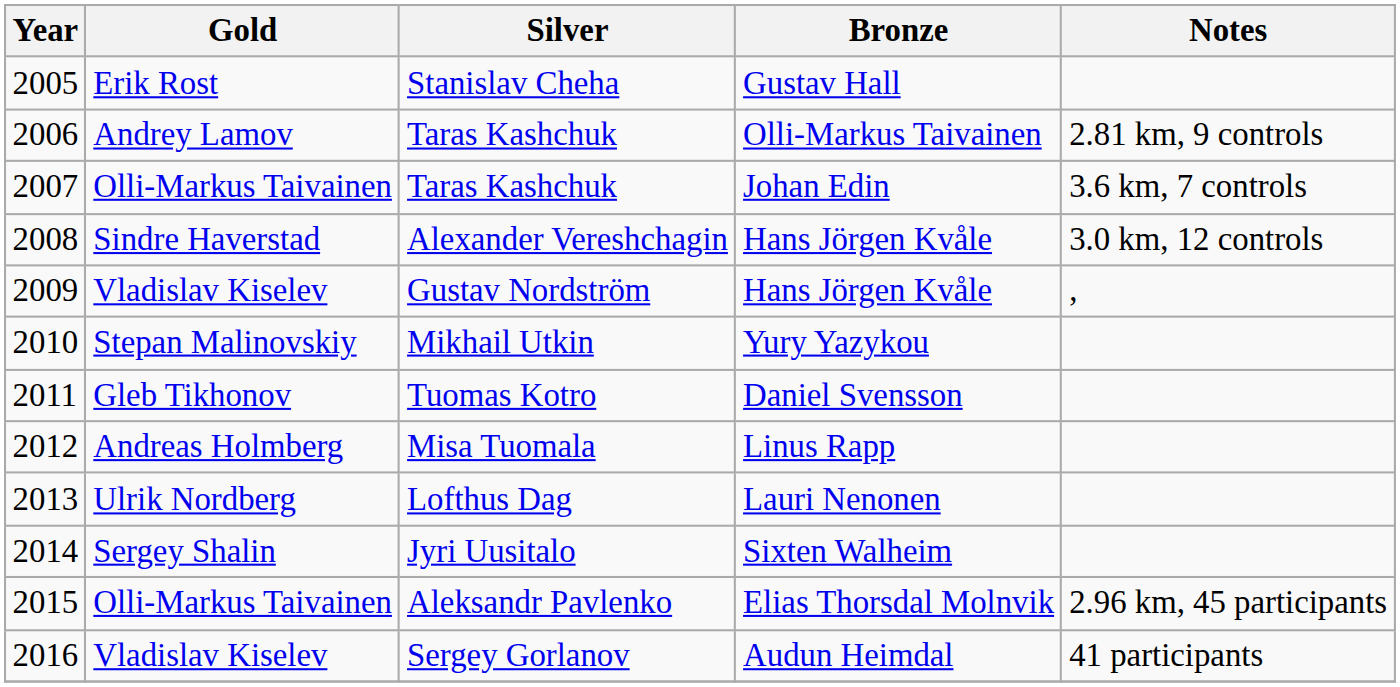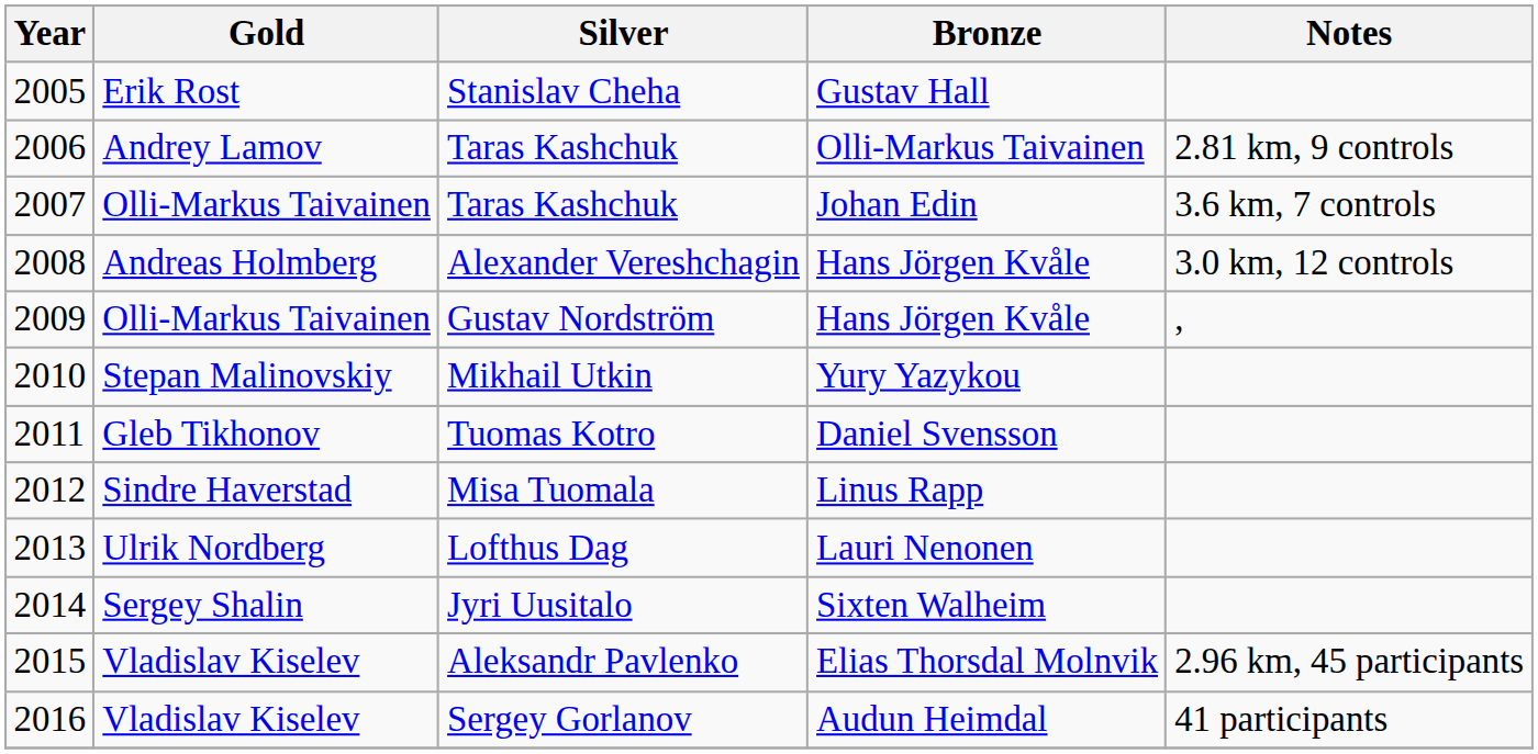 <table class="wikitable">
 <tr>
 <th>Year</th>
 <th>Gold</th>
 <th>Silver</th>
 <th>Bronze</th>
 <th>Notes</th>
 </tr>
 <tr>
 <td>2005</td>
 <td> <a href='#'>Erik Rost</a></td>
 <td> <a href='#'>Stanislav Cheha</a></td>
 <td> <a href='#'>Gustav Hall</a></td>
 <td></td>
 </tr>
 <tr>
 <td>2006</td>
 <td> <a href='#'>Andrey Lamov</a></td>
 <td> <a href='#'>Taras Kashchuk</a></td>
 <td> <a href='#'>Olli-Markus Taivainen</a></td>
 <td>2.81 km, 9 controls</td>
 </tr>
 <tr>
 <td>2007</td>
 <td> <a href='#'>Olli-Markus Taivainen</a></td>
 <td> <a href='#'>Taras Kashchuk</a></td>
 <td> <a href='#'>Johan Edin</a></td>
 <td>3.6 km, 7 controls</td>
 </tr>
 <tr>
 <td>2008</td>
-<td> <a href='#'>Sindre Haverstad</a></td>
+<td> <a href='#'>Andreas Holmberg</a></td>
 <td> <a href='#'>Alexander Vereshchagin</a></td>
 <td> <a href='#'>Hans Jörgen Kvåle</a></td>
 <td>3.0 km, 12 controls</td>
 </tr>
 <tr>
 <td>2009</td>
-<td> <a href='#'>Vladislav Kiselev</a></td>
+<td> <a href='#'>Olli-Markus Taivainen</a></td>
 <td> <a href='#'>Gustav Nordström</a></td>
 <td>  <a href='#'>Hans Jörgen Kvåle</a></td>
 <td>, </td>
 </tr>
 <tr>
 <td>2010</td>
 <td> <a href='#'>Stepan Malinovskiy</a></td>
 <td> <a href='#'>Mikhail Utkin</a></td>
 <td> <a href='#'>Yury Yazykou</a></td>
 <td></td>
 </tr>
 <tr>
 <td>2011</td>
 <td> <a href='#'>Gleb Tikhonov</a></td>
 <td> <a href='#'>Tuomas Kotro</a></td>
 <td> <a href='#'>Daniel Svensson</a></td>
 <td></td>
 </tr>
 <tr>
 <td>2012</td>
-<td> <a href='#'>Andreas Holmberg</a></td>
+<td> <a href='#'>Sindre Haverstad</a></td>
 <td> <a href='#'>Misa Tuomala</a></td>
 <td> <a href='#'>Linus Rapp</a></td>
 <td></td>
 </tr>
 <tr>
 <td>2013</td>
 <td> <a href='#'>Ulrik Nordberg</a></td>
 <td> <a href='#'>Lofthus Dag</a></td>
 <td> <a href='#'>Lauri Nenonen</a></td>
 <td></td>
 </tr>
 <tr>
 <td>2014</td>
 <td> <a href='#'>Sergey Shalin</a></td>
 <td> <a href='#'>Jyri Uusitalo</a></td>
 <td> <a href='#'>Sixten Walheim</a></td>
 <td></td>
 </tr>
 <tr>
 <td>2015</td>
-<td> <a href='#'>Olli-Markus Taivainen</a></td>
+<td> <a href='#'>Vladislav Kiselev</a></td>
 <td> <a href='#'>Aleksandr Pavlenko</a></td>
 <td> <a href='#'>Elias Thorsdal Molnvik</a></td>
 <td>2.96 km, 45 participants</td>
 </tr>
 <tr>
 <td>2016</td>
 <td> <a href='#'>Vladislav Kiselev</a></td>
 <td> <a href='#'>Sergey Gorlanov</a></td>
 <td> <a href='#'>Audun Heimdal</a></td>
 <td>41 participants</td>
 </tr>
 <tr>
 </tr>
 </table>
